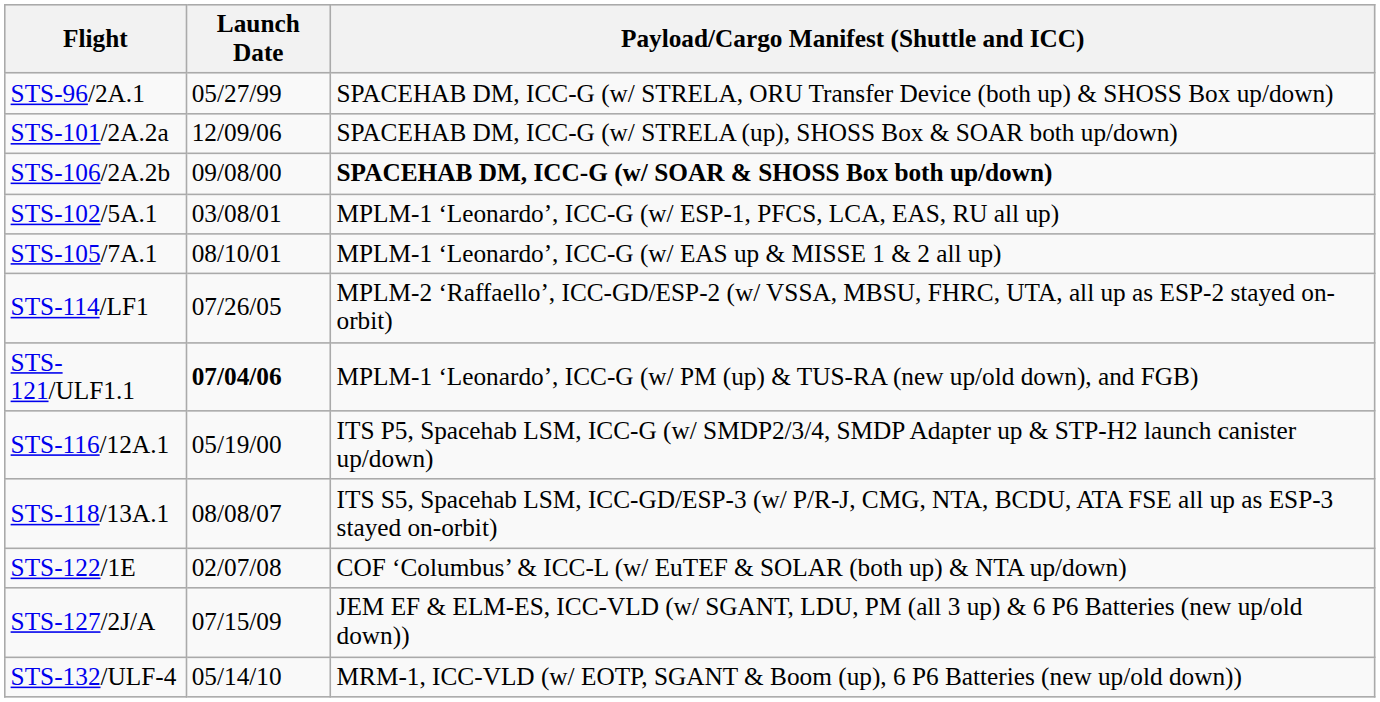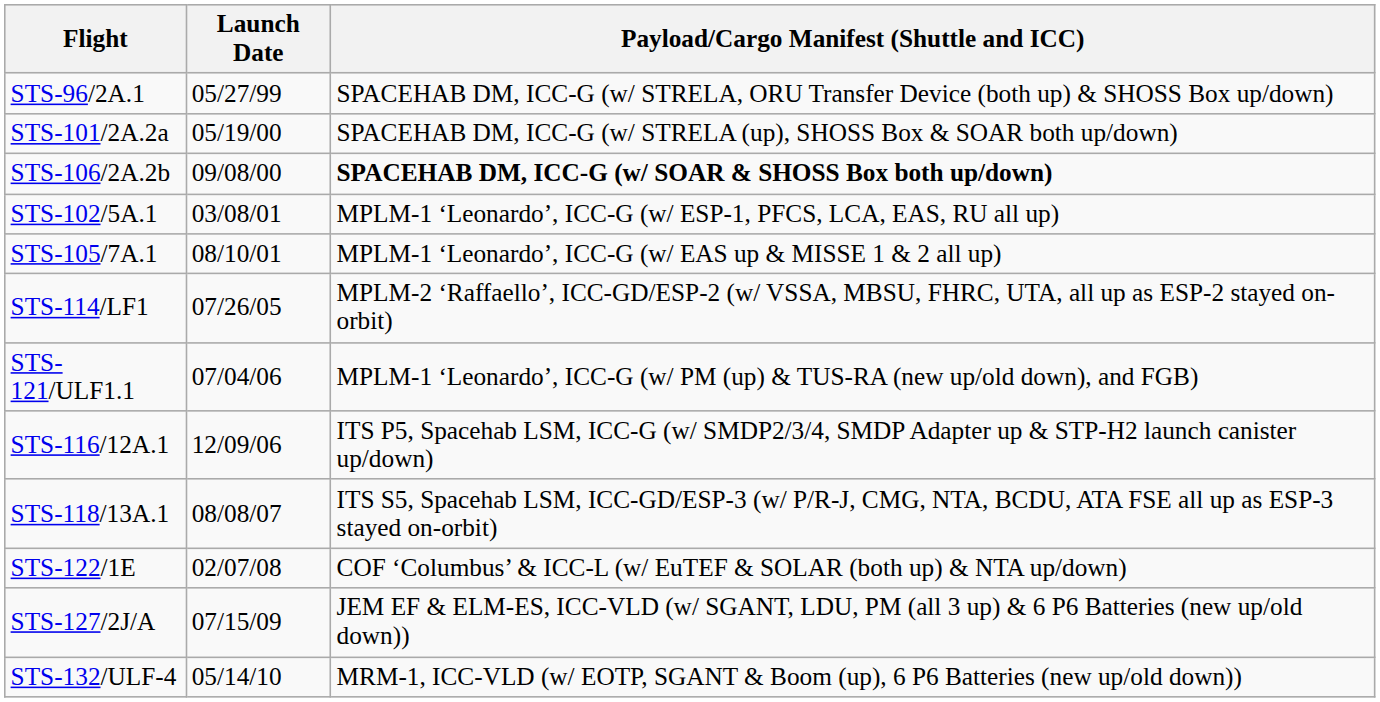 <table class="wikitable">
 <tr>
 <th>Flight</th>
 <th>Launch Date</th>
 <th>Payload/Cargo Manifest (Shuttle and ICC)</th>
 </tr>
 <tr>
 <td><a href='#'>STS-96</a>/2A.1</td>
 <td>05/27/99</td>
 <td>SPACEHAB DM, ICC-G (w/ STRELA, ORU Transfer Device (both up) & SHOSS Box up/down)</td>
 </tr>
 <tr>
 <td><a href='#'>STS-101</a>/2A.2a</td>
-<td>12/09/06</td>
+<td>05/19/00</td>
 <td>SPACEHAB DM, ICC-G (w/ STRELA (up), SHOSS Box & SOAR both up/down)</td>
 </tr>
 <tr>
 <td><a href='#'>STS-106</a>/2A.2b</td>
 <td>09/08/00</td>
 <td><strong>SPACEHAB DM, ICC-G (w/ SOAR & SHOSS Box both up/down)</strong></td>
 </tr>
 <tr>
 <td><a href='#'>STS-102</a>/5A.1</td>
 <td>03/08/01</td>
 <td>MPLM-1 ‘Leonardo’, ICC-G (w/ ESP-1, PFCS, LCA, EAS, RU all up)</td>
 </tr>
 <tr>
 <td><a href='#'>STS-105</a>/7A.1</td>
 <td>08/10/01</td>
 <td>MPLM-1 ‘Leonardo’, ICC-G (w/ EAS up & MISSE 1 & 2 all up)</td>
 </tr>
 <tr>
 <td><a href='#'>STS-114</a>/LF1</td>
 <td>07/26/05</td>
 <td>MPLM-2 ‘Raffaello’, ICC-GD/ESP-2 (w/ VSSA, MBSU, FHRC, UTA, all up as ESP-2 stayed on-orbit)</td>
 </tr>
 <tr>
 <td><a href='#'>STS-121</a>/ULF1.1</td>
-<td><strong>07/04/06</strong></td>
+<td>07/04/06</td>
 <td>MPLM-1 ‘Leonardo’, ICC-G (w/ PM (up) & TUS-RA (new up/old down), and FGB)</td>
 </tr>
 <tr>
 <td><a href='#'>STS-116</a>/12A.1</td>
-<td>05/19/00</td>
+<td>12/09/06</td>
 <td>ITS P5, Spacehab LSM, ICC-G (w/ SMDP2/3/4, SMDP Adapter up & STP-H2 launch canister up/down)</td>
 </tr>
 <tr>
 <td><a href='#'>STS-118</a>/13A.1</td>
 <td>08/08/07</td>
 <td>ITS S5, Spacehab LSM, ICC-GD/ESP-3 (w/ P/R-J, CMG, NTA, BCDU, ATA FSE all up as ESP-3 stayed on-orbit)</td>
 </tr>
 <tr>
 <td><a href='#'>STS-122</a>/1E</td>
 <td>02/07/08</td>
 <td>COF ‘Columbus’ & ICC-L (w/ EuTEF & SOLAR (both up) & NTA up/down)</td>
 </tr>
 <tr>
 <td><a href='#'>STS-127</a>/2J/A</td>
 <td>07/15/09</td>
 <td>JEM EF & ELM-ES, ICC-VLD (w/ SGANT, LDU, PM (all 3 up) & 6 P6 Batteries (new up/old down))</td>
 </tr>
 <tr>
 <td><a href='#'>STS-132</a>/ULF-4</td>
 <td>05/14/10</td>
 <td>MRM-1, ICC-VLD (w/ EOTP, SGANT & Boom (up), 6 P6 Batteries (new up/old down))</td>
 </tr>
 </table>
